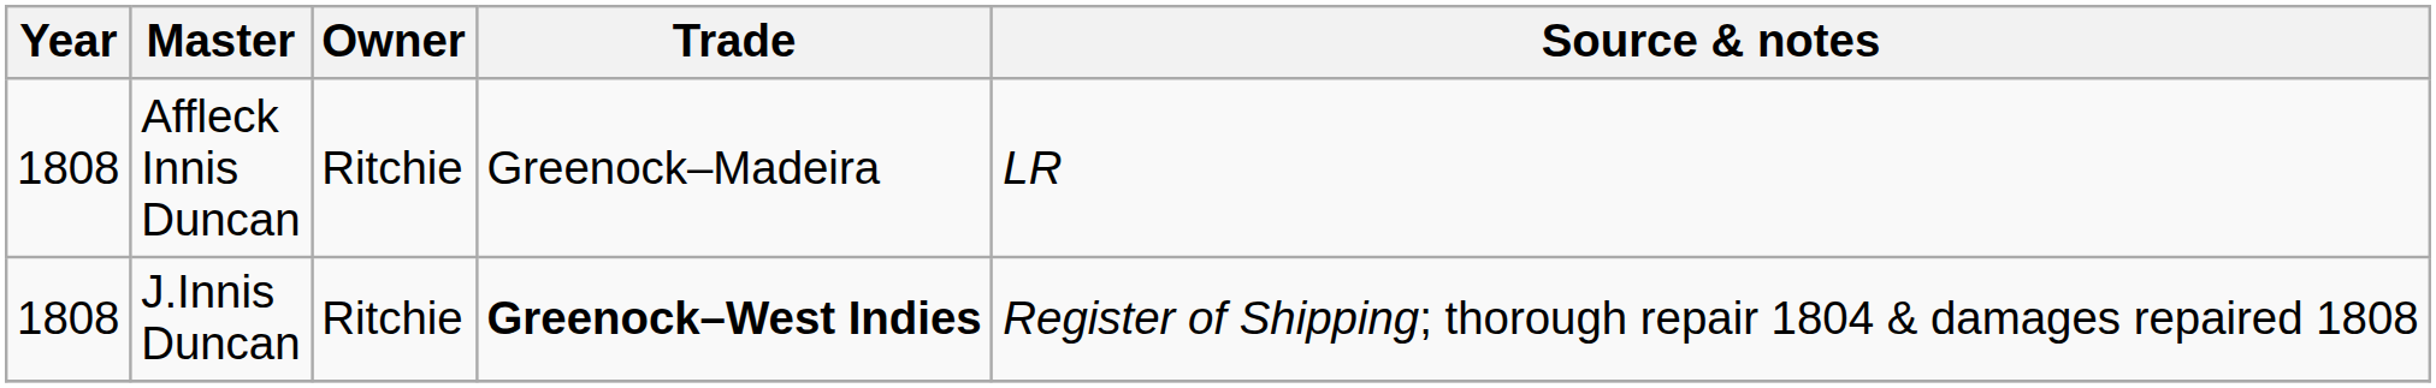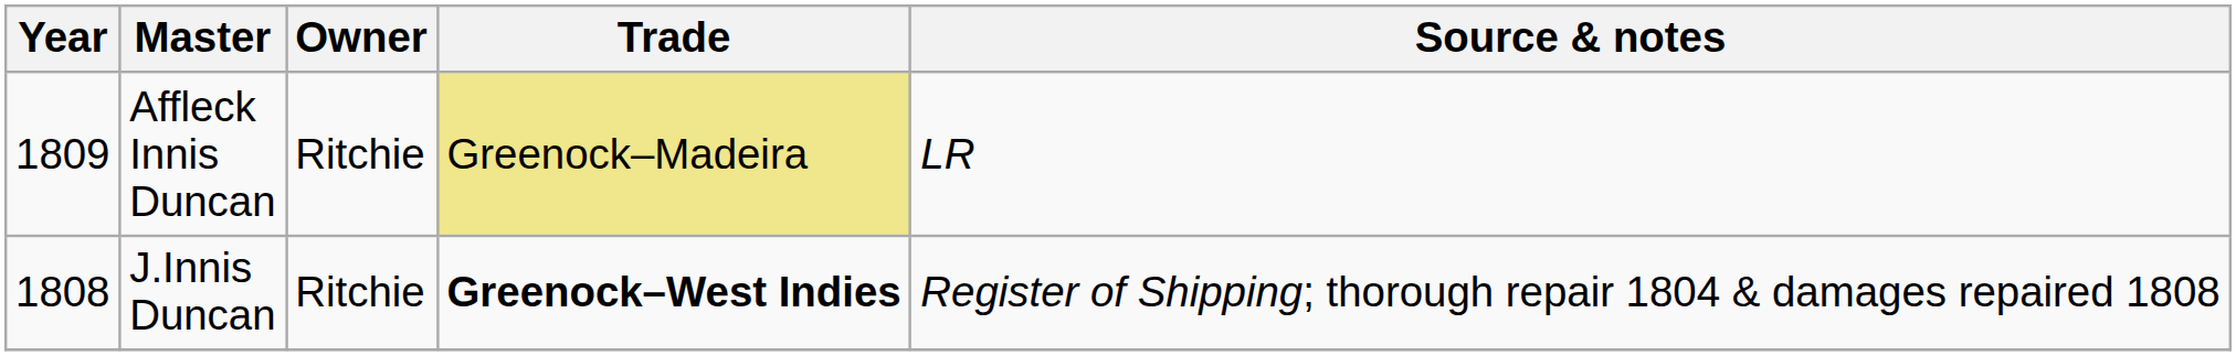 <table class=" wikitable">
 <tr>
 <th>Year</th>
 <th>Master</th>
 <th>Owner</th>
 <th>Trade</th>
 <th>Source & notes</th>
 </tr>
 <tr>
-<td>1808</td>
+<td>1809</td>
 <td>Affleck<br>Innis<br>Duncan</td>
 <td>Ritchie</td>
-<td>Greenock–Madeira</td>
+<td style="background: khaki;">Greenock–Madeira</td>
 <td><em>LR</em></td>
 </tr>
 <tr>
 <td>1808</td>
 <td>J.Innis<br>Duncan</td>
 <td>Ritchie</td>
 <td><strong>Greenock–West Indies</strong></td>
 <td><em>Register of Shipping</em>; thorough repair 1804 & damages repaired 1808</td>
 </tr>
 <tr>
 </tr>
 </table>
